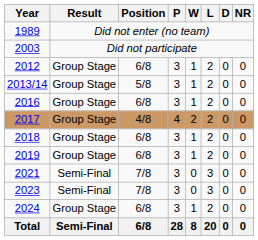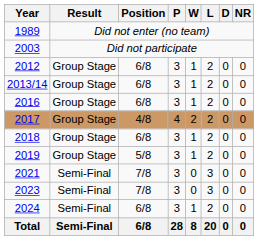 <table class="wikitable" style="text-align: center;">
 <tr>
 <th>Year</th>
 <th>Result</th>
 <th>Position</th>
 <th>P</th>
 <th>W</th>
 <th>L</th>
 <th>D</th>
 <th>NR</th>
 </tr>
 <tr>
 <td> <a href='#'>1989</a></td>
 <td colspan="7"><em>Did not enter (no team)</em></td>
 </tr>
 <tr>
 <td> <a href='#'>2003</a></td>
 <td colspan="7"><em>Did not participate</em></td>
 </tr>
 <tr>
 <td> <a href='#'>2012</a></td>
 <td>Group Stage</td>
 <td>6/8</td>
 <td>3</td>
 <td>1</td>
 <td>2</td>
 <td>0</td>
 <td>0</td>
 </tr>
 <tr>
 <td> <a href='#'>2013/14</a></td>
 <td>Group Stage</td>
-<td>5/8</td>
+<td>6/8</td>
 <td>3</td>
 <td>1</td>
 <td>2</td>
 <td>0</td>
 <td>0</td>
 </tr>
 <tr>
 <td> <a href='#'>2016</a></td>
 <td>Group Stage</td>
 <td>6/8</td>
 <td>3</td>
 <td>1</td>
 <td>2</td>
 <td>0</td>
 <td>0</td>
 </tr>
 <tr style="background:#c96">
 <td> <a href='#'>2017</a></td>
 <td>Group Stage</td>
 <td>4/8</td>
 <td>4</td>
 <td>2</td>
 <td>2</td>
 <td>0</td>
 <td>0</td>
 </tr>
 <tr>
 <td> <a href='#'>2018</a></td>
 <td>Group Stage</td>
 <td>6/8</td>
 <td>3</td>
 <td>1</td>
 <td>2</td>
 <td>0</td>
 <td>0</td>
 </tr>
 <tr>
 <td> <a href='#'>2019</a></td>
 <td>Group Stage</td>
-<td>6/8</td>
+<td>5/8</td>
 <td>3</td>
 <td>1</td>
 <td>2</td>
 <td>0</td>
 <td>0</td>
 </tr>
 <tr>
 <td> <a href='#'>2021</a></td>
 <td>Semi-Final</td>
 <td>7/8</td>
 <td>3</td>
 <td>0</td>
 <td>3</td>
 <td>0</td>
 <td>0</td>
 </tr>
 <tr>
 <td> <a href='#'>2023</a></td>
 <td>Semi-Final</td>
 <td>7/8</td>
 <td>3</td>
 <td>0</td>
 <td>3</td>
 <td>0</td>
 <td>0</td>
 </tr>
 <tr>
 <td> <a href='#'>2024</a></td>
-<td>Group Stage</td>
+<td>Semi-Final</td>
 <td>6/8</td>
 <td>3</td>
 <td>1</td>
 <td>2</td>
 <td>0</td>
 <td>0</td>
 </tr>
 <tr>
 <th>Total</th>
 <th>Semi-Final</th>
 <th>6/8</th>
 <th>28</th>
 <th>8</th>
 <th>20</th>
 <th>0</th>
 <th>0</th>
 </tr>
 </table>
